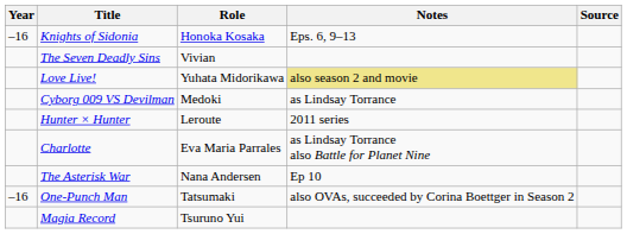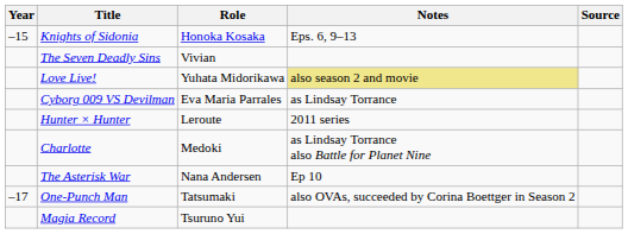 <table class="wikitable sortable">
 <tr>
 <th>Year</th>
 <th>Title</th>
 <th>Role</th>
 <th class="unsortable">Notes</th>
 <th class="unsortable">Source</th>
 </tr>
 <tr>
-<td>–16</td>
+<td>–15</td>
 <td><em><a href='#'>Knights of Sidonia</a></em></td>
 <td><a href='#'>Honoka Kosaka</a></td>
 <td>Eps. 6, 9–13</td>
 <td></td>
 </tr>
 <tr>
 <td></td>
 <td data-sort-value="Seven Deadly Sins, The"><em><a href='#'>The Seven Deadly Sins</a></em></td>
 <td>Vivian</td>
 <td></td>
 <td></td>
 </tr>
 <tr>
 <td></td>
 <td><em><a href='#'>Love Live!</a></em></td>
 <td>Yuhata Midorikawa</td>
 <td style="background: khaki;">also season 2 and movie</td>
 <td></td>
 </tr>
 <tr>
 <td></td>
 <td><em><a href='#'>Cyborg 009 VS Devilman</a></em></td>
-<td>Medoki</td>
+<td>Eva Maria Parrales</td>
 <td>as Lindsay Torrance</td>
 <td></td>
 </tr>
 <tr>
 <td></td>
 <td><em><a href='#'>Hunter × Hunter</a></em></td>
 <td>Leroute</td>
 <td>2011 series</td>
 <td></td>
 </tr>
 <tr>
 <td></td>
 <td><em><a href='#'>Charlotte</a></em></td>
-<td>Eva Maria Parrales</td>
+<td>Medoki</td>
 <td>as Lindsay Torrance<br>also <em>Battle for Planet Nine</em></td>
 <td></td>
 </tr>
 <tr>
 <td></td>
 <td data-sort-value="Asterisk War, The"><em><a href='#'>The Asterisk War</a></em></td>
 <td>Nana Andersen</td>
 <td>Ep 10</td>
 <td></td>
 </tr>
 <tr>
-<td>–16</td>
+<td>–17</td>
 <td><em><a href='#'>One-Punch Man</a></em></td>
 <td>Tatsumaki</td>
 <td>also OVAs, succeeded by Corina Boettger in Season 2</td>
 <td></td>
 </tr>
 <tr>
 <td></td>
 <td><em><a href='#'>Magia Record</a></em></td>
 <td>Tsuruno Yui</td>
 <td></td>
 <td></td>
 </tr>
 </table>
